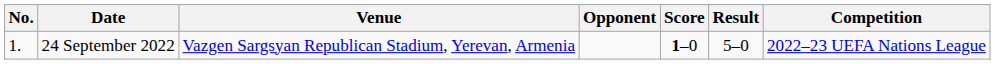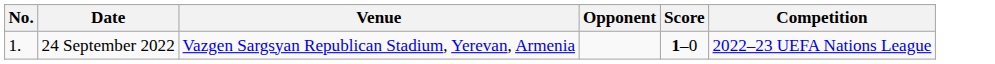 <table class="wikitable">
 <tr>
 <th>No.</th>
 <th>Date</th>
 <th>Venue</th>
 <th>Opponent</th>
 <th>Score</th>
-<th>Result</th>
 <th>Competition</th>
 </tr>
 <tr>
 <td>1.</td>
 <td>24 September 2022</td>
 <td><a href='#'>Vazgen Sargsyan Republican Stadium</a>, <a href='#'>Yerevan</a>, <a href='#'>Armenia</a></td>
 <td></td>
 <td align=center><strong>1</strong>–0</td>
-<td align=center>5–0</td>
 <td><a href='#'>2022–23 UEFA Nations League</a></td>
 </tr>
 </table>
